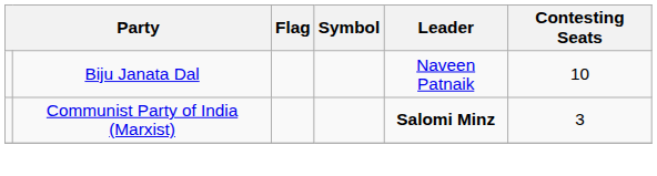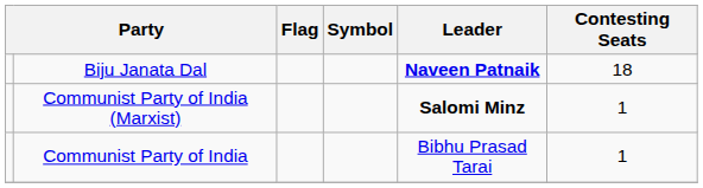 <table class="wikitable" style="text-align:center">
 <tr>
 <th colspan="2">Party</th>
 <th>Flag</th>
 <th>Symbol</th>
 <th>Leader</th>
 <th>Contesting Seats</th>
 </tr>
 <tr>
 <td></td>
 <td><a href='#'>Biju Janata Dal</a></td>
 <td></td>
 <td></td>
-<td><a href='#'>Naveen Patnaik</a></td>
-<td>10</td>
+<td><strong><a href='#'>Naveen Patnaik</a></strong></td>
+<td>18</td>
 </tr>
 <tr>
 <td></td>
 <td><a href='#'>Communist Party of India (Marxist)</a></td>
 <td></td>
 <td></td>
 <td><strong>Salomi Minz</strong></td>
-<td>3</td>
+<td>1</td>
+</tr>
+<tr>
+<td></td>
+<td><a href='#'>Communist Party of India</a></td>
+<td></td>
+<td></td>
+<td><a href='#'>Bibhu Prasad Tarai</a></td>
+<td>1</td>
 </tr>
 <tr>
 </tr>
 </table>
